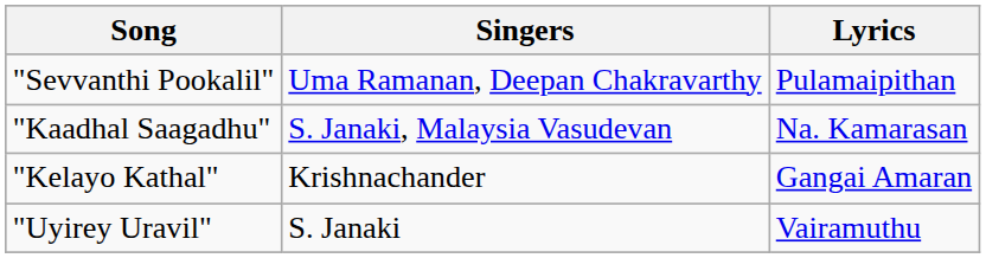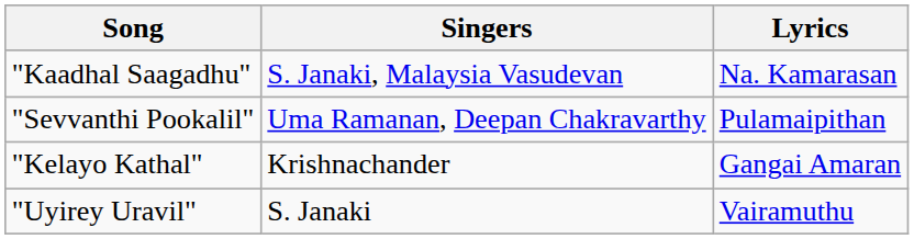 <table class="wikitable">
 <tr>
 <th>Song</th>
 <th>Singers</th>
 <th>Lyrics</th>
 </tr>
 <tr>
+<td>"Kaadhal Saagadhu"</td>
+<td><a href='#'>S. Janaki</a>, <a href='#'>Malaysia Vasudevan</a></td>
+<td><a href='#'>Na. Kamarasan</a></td>
+</tr>
+<tr>
 <td>"Sevvanthi Pookalil"</td>
 <td><a href='#'>Uma Ramanan</a>, <a href='#'>Deepan Chakravarthy</a></td>
 <td><a href='#'>Pulamaipithan</a></td>
-</tr>
-<tr>
-<td>"Kaadhal Saagadhu"</td>
-<td><a href='#'>S. Janaki</a>, <a href='#'>Malaysia Vasudevan</a></td>
-<td><a href='#'>Na. Kamarasan</a></td>
 </tr>
 <tr>
 <td>"Kelayo Kathal"</td>
 <td>Krishnachander</td>
 <td><a href='#'>Gangai Amaran</a></td>
 </tr>
 <tr>
 <td>"Uyirey Uravil"</td>
 <td>S. Janaki</td>
 <td><a href='#'>Vairamuthu</a></td>
 </tr>
 </table>
